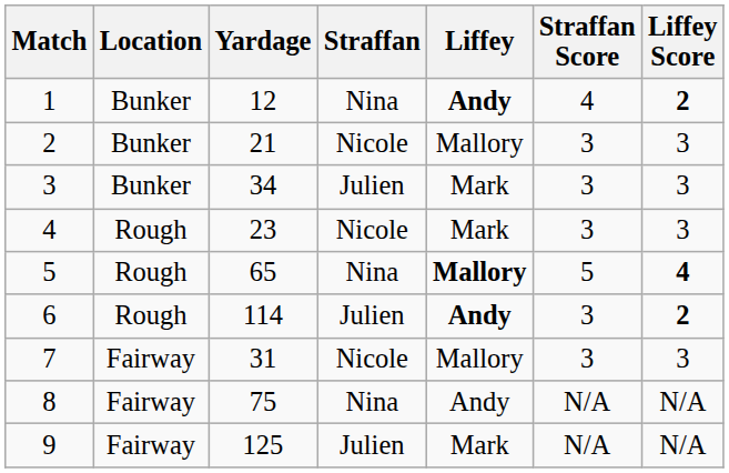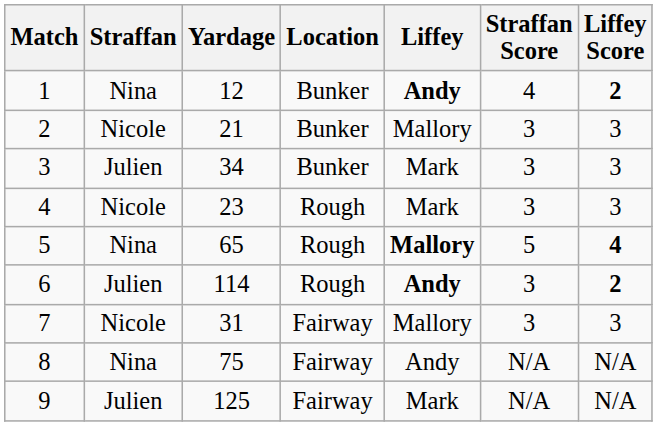 <table class="wikitable" style="text-align:center;">
 <tr>
 <th>Match</th>
+<th>Straffan</th>
+<th>Yardage</th>
 <th>Location</th>
-<th>Yardage</th>
-<th>Straffan</th>
 <th>Liffey</th>
 <th>Straffan<br>Score</th>
 <th>Liffey<br>Score</th>
 </tr>
 <tr>
 <td>1</td>
+<td>Nina</td>
+<td>12</td>
 <td>Bunker</td>
-<td>12</td>
-<td>Nina</td>
 <td><strong>Andy</strong></td>
 <td>4</td>
 <td><strong>2</strong></td>
 </tr>
 <tr>
 <td>2</td>
+<td>Nicole</td>
+<td>21</td>
 <td>Bunker</td>
-<td>21</td>
-<td>Nicole</td>
 <td>Mallory</td>
 <td>3</td>
 <td>3</td>
 </tr>
 <tr>
 <td>3</td>
+<td>Julien</td>
+<td>34</td>
 <td>Bunker</td>
-<td>34</td>
-<td>Julien</td>
 <td>Mark</td>
 <td>3</td>
 <td>3</td>
 </tr>
 <tr>
 <td>4</td>
+<td>Nicole</td>
+<td>23</td>
 <td>Rough</td>
-<td>23</td>
-<td>Nicole</td>
 <td>Mark</td>
 <td>3</td>
 <td>3</td>
 </tr>
 <tr>
 <td>5</td>
+<td>Nina</td>
+<td>65</td>
 <td>Rough</td>
-<td>65</td>
-<td>Nina</td>
 <td><strong>Mallory</strong></td>
 <td>5</td>
 <td><strong>4</strong></td>
 </tr>
 <tr>
 <td>6</td>
+<td>Julien</td>
+<td>114</td>
 <td>Rough</td>
-<td>114</td>
-<td>Julien</td>
 <td><strong>Andy</strong></td>
 <td>3</td>
 <td><strong>2</strong></td>
 </tr>
 <tr>
 <td>7</td>
+<td>Nicole</td>
+<td>31</td>
 <td>Fairway</td>
-<td>31</td>
-<td>Nicole</td>
 <td>Mallory</td>
 <td>3</td>
 <td>3</td>
 </tr>
 <tr>
 <td>8</td>
+<td>Nina</td>
+<td>75</td>
 <td>Fairway</td>
-<td>75</td>
-<td>Nina</td>
 <td>Andy</td>
 <td>N/A</td>
 <td>N/A</td>
 </tr>
 <tr>
 <td>9</td>
+<td>Julien</td>
+<td>125</td>
 <td>Fairway</td>
-<td>125</td>
-<td>Julien</td>
 <td>Mark</td>
 <td>N/A</td>
 <td>N/A</td>
 </tr>
 </table>
